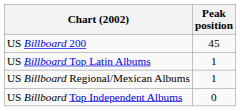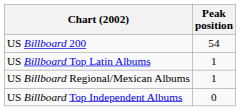 <table class="wikitable">
 <tr>
 <th>Chart (2002)</th>
 <th>Peak<br>position</th>
 </tr>
 <tr>
 <td>US <a href='#'><em>Billboard</em> 200</a></td>
-<td align="center">45</td>
+<td align="center">54</td>
 </tr>
 <tr>
 <td>US <a href='#'><em>Billboard</em> Top Latin Albums</a></td>
 <td align="center">1</td>
 </tr>
 <tr>
 <td>US <em>Billboard</em> Regional/Mexican Albums</td>
 <td align="center">1</td>
 </tr>
 <tr>
 <td>US <em>Billboard</em> <a href='#'>Top Independent Albums</a></td>
 <td align="center">0</td>
 </tr>
 </table>
